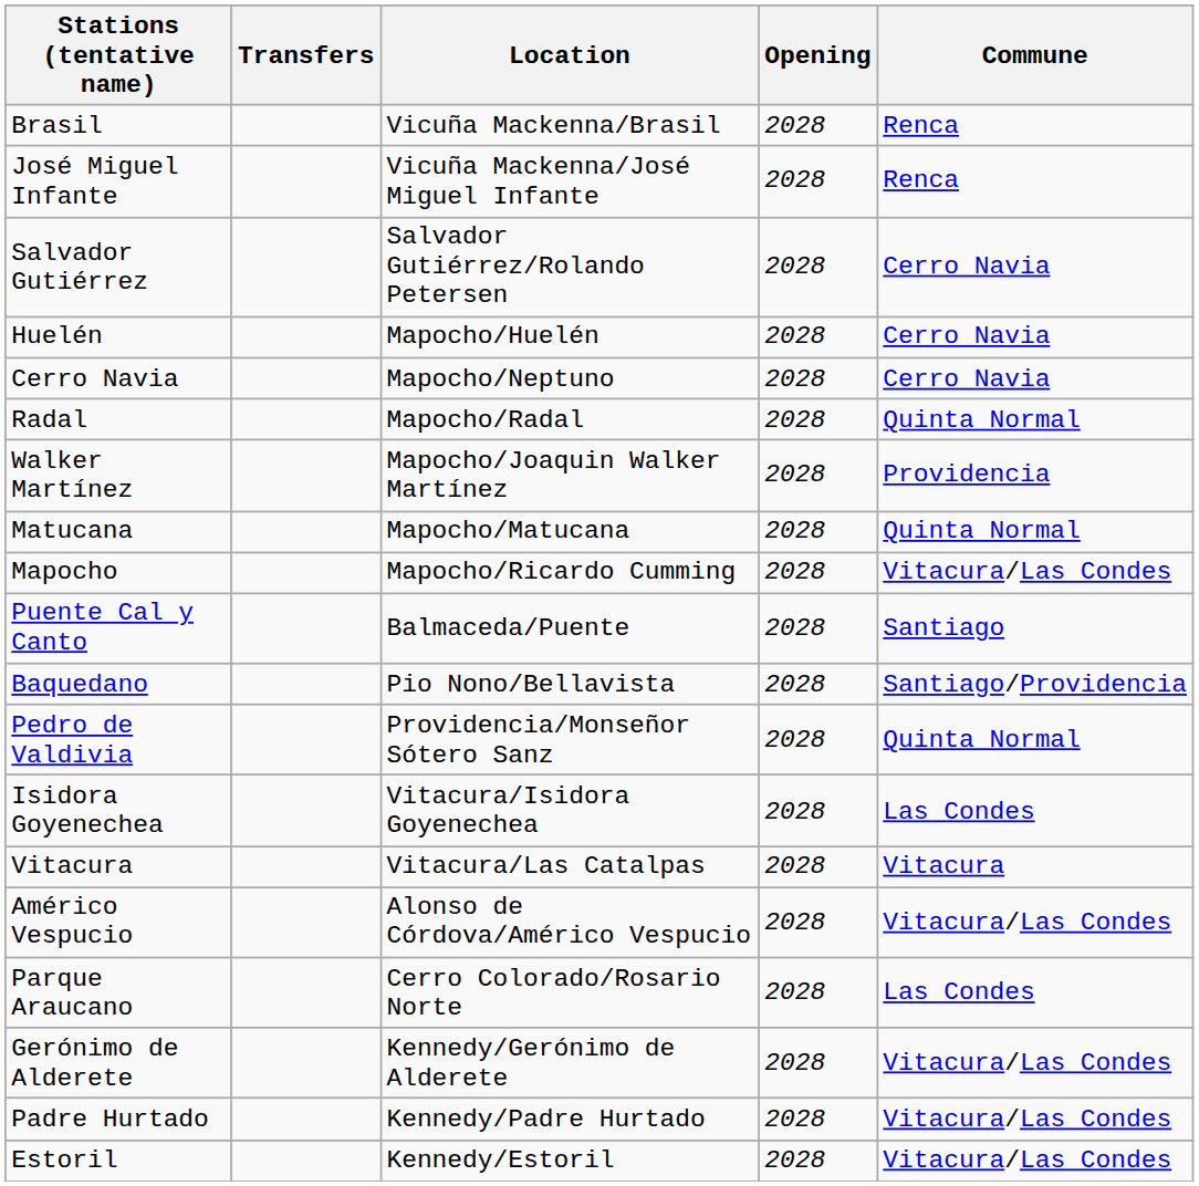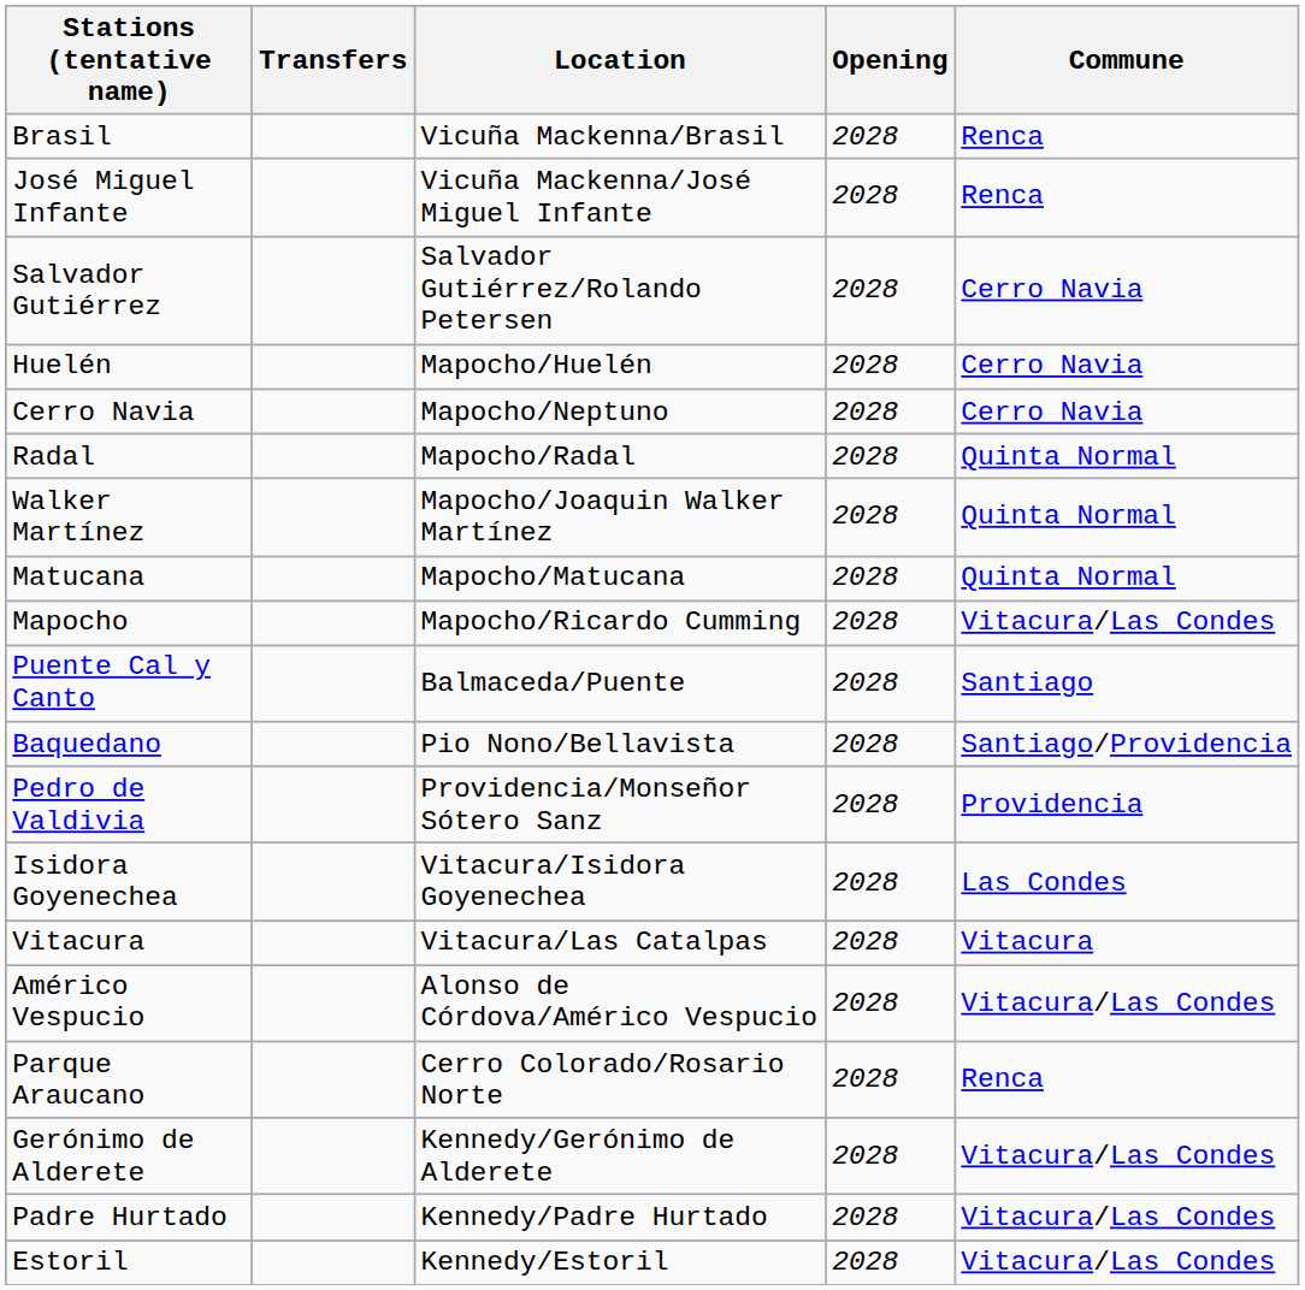 <table class=wikitable>
 <tr>
 <th>Stations (tentative name)</th>
 <th>Transfers</th>
 <th>Location</th>
 <th>Opening</th>
 <th>Commune</th>
 </tr>
 <tr>
 <td>Brasil</td>
 <td></td>
 <td>Vicuña Mackenna/Brasil</td>
 <td><em>2028</em></td>
 <td><a href='#'>Renca</a></td>
 </tr>
 <tr>
 <td>José Miguel Infante</td>
 <td></td>
 <td>Vicuña Mackenna/José Miguel Infante</td>
 <td><em>2028</em></td>
 <td><a href='#'>Renca</a></td>
 </tr>
 <tr>
 <td>Salvador Gutiérrez</td>
 <td></td>
 <td>Salvador Gutiérrez/Rolando Petersen</td>
 <td><em>2028</em></td>
 <td><a href='#'>Cerro Navia</a></td>
 </tr>
 <tr>
 <td>Huelén</td>
 <td></td>
 <td>Mapocho/Huelén</td>
 <td><em>2028</em></td>
 <td><a href='#'>Cerro Navia</a></td>
 </tr>
 <tr>
 <td>Cerro Navia</td>
 <td></td>
 <td>Mapocho/Neptuno</td>
 <td><em>2028</em></td>
 <td><a href='#'>Cerro Navia</a></td>
 </tr>
 <tr>
 <td>Radal</td>
 <td></td>
 <td>Mapocho/Radal</td>
 <td><em>2028</em></td>
 <td><a href='#'>Quinta Normal</a></td>
 </tr>
 <tr>
 <td>Walker Martínez</td>
 <td></td>
 <td>Mapocho/Joaquin Walker Martínez</td>
 <td><em>2028</em></td>
-<td><a href='#'>Providencia</a></td>
+<td><a href='#'>Quinta Normal</a></td>
 </tr>
 <tr>
 <td>Matucana</td>
 <td></td>
 <td>Mapocho/Matucana</td>
 <td><em>2028</em></td>
 <td><a href='#'>Quinta Normal</a></td>
 </tr>
 <tr>
 <td>Mapocho</td>
 <td></td>
 <td>Mapocho/Ricardo Cumming</td>
 <td><em>2028</em></td>
 <td><a href='#'>Vitacura</a>/<a href='#'>Las Condes</a></td>
 </tr>
 <tr>
 <td><a href='#'>Puente Cal y Canto</a></td>
 <td align=center>  </td>
 <td>Balmaceda/Puente</td>
 <td><em>2028</em></td>
 <td><a href='#'>Santiago</a></td>
 </tr>
 <tr>
 <td><a href='#'>Baquedano</a></td>
 <td align=center> </td>
 <td>Pio Nono/Bellavista</td>
 <td><em>2028</em></td>
 <td><a href='#'>Santiago</a>/<a href='#'>Providencia</a></td>
 </tr>
 <tr>
 <td><a href='#'>Pedro de Valdivia</a></td>
 <td align=center></td>
 <td>Providencia/Monseñor Sótero Sanz</td>
 <td><em>2028</em></td>
-<td><a href='#'>Quinta Normal</a></td>
+<td><a href='#'>Providencia</a></td>
 </tr>
 <tr>
 <td>Isidora Goyenechea</td>
 <td align=center></td>
 <td>Vitacura/Isidora Goyenechea</td>
 <td><em>2028</em></td>
 <td><a href='#'>Las Condes</a></td>
 </tr>
 <tr>
 <td>Vitacura</td>
 <td></td>
 <td>Vitacura/Las Catalpas</td>
 <td><em>2028</em></td>
 <td><a href='#'>Vitacura</a></td>
 </tr>
 <tr>
 <td>Américo Vespucio</td>
 <td></td>
 <td>Alonso de Córdova/Américo Vespucio</td>
 <td><em>2028</em></td>
 <td><a href='#'>Vitacura</a>/<a href='#'>Las Condes</a></td>
 </tr>
 <tr>
 <td>Parque Araucano</td>
 <td></td>
 <td>Cerro Colorado/Rosario Norte</td>
 <td><em>2028</em></td>
-<td><a href='#'>Las Condes</a></td>
+<td><a href='#'>Renca</a></td>
 </tr>
 <tr>
 <td>Gerónimo de Alderete</td>
 <td></td>
 <td>Kennedy/Gerónimo de Alderete</td>
 <td><em>2028</em></td>
 <td><a href='#'>Vitacura</a>/<a href='#'>Las Condes</a></td>
 </tr>
 <tr>
 <td>Padre Hurtado</td>
 <td></td>
 <td>Kennedy/Padre Hurtado</td>
 <td><em>2028</em></td>
 <td><a href='#'>Vitacura</a>/<a href='#'>Las Condes</a></td>
 </tr>
 <tr>
 <td>Estoril</td>
 <td align=center></td>
 <td>Kennedy/Estoril</td>
 <td><em>2028</em></td>
 <td><a href='#'>Vitacura</a>/<a href='#'>Las Condes</a></td>
 </tr>
 </table>
